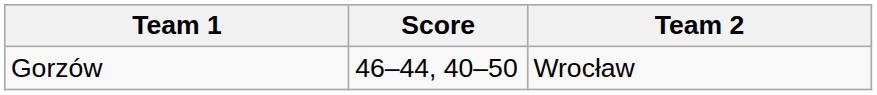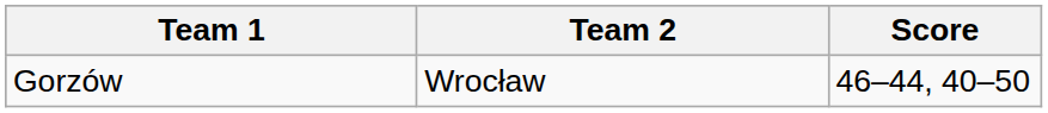 <table class="wikitable" style="font-size: 100%">
 <tr>
 <th width=200>Team 1</th>
+<th width=200>Team 2</th>
 <th width=100>Score</th>
-<th width=200>Team 2</th>
 </tr>
 <tr>
 <td>Gorzów</td>
+<td>Wrocław</td>
 <td>46–44, 40–50</td>
-<td>Wrocław</td>
 </tr>
 </table>
